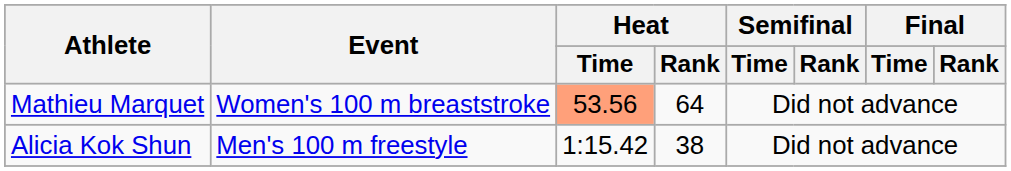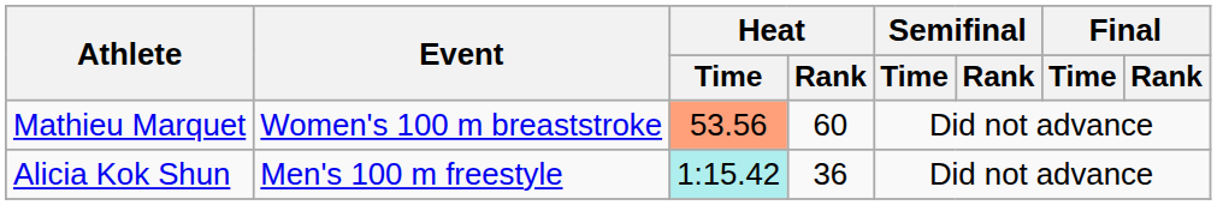 <table class=wikitable style="font-size:90%">
 <tr>
 <th rowspan="2">Athlete</th>
 <th rowspan="2">Event</th>
 <th colspan="2">Heat</th>
 <th colspan="2">Semifinal</th>
 <th colspan="2">Final</th>
 </tr>
 <tr style="font-size:95%">
 <th>Time</th>
 <th>Rank</th>
 <th>Time</th>
 <th>Rank</th>
 <th>Time</th>
 <th>Rank</th>
 </tr>
 <tr align=center>
 <td align=left><a href='#'>Mathieu Marquet</a></td>
 <td align=left><a href='#'>Women's 100 m breaststroke</a></td>
 <td style="background: lightsalmon;">53.56</td>
-<td>64</td>
+<td>60</td>
 <td colspan="4">Did not advance</td>
 </tr>
 <tr align=center>
 <td align=left><a href='#'>Alicia Kok Shun</a></td>
 <td align=left><a href='#'>Men's 100 m freestyle</a></td>
-<td>1:15.42</td>
-<td>38</td>
+<td style="background: paleturquoise;">1:15.42</td>
+<td>36</td>
 <td colspan="4">Did not advance</td>
 </tr>
 </table>
